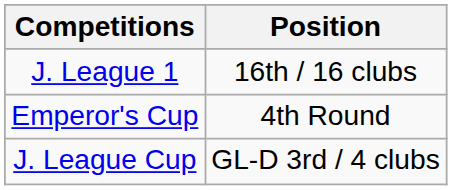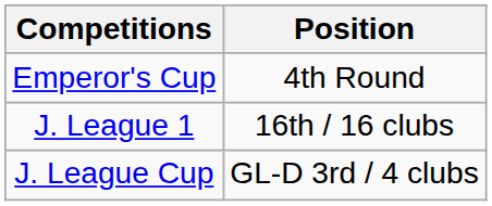 <table class="wikitable" style="text-align:center;">
 <tr>
 <th>Competitions</th>
 <th>Position</th>
 </tr>
 <tr>
+<td><a href='#'>Emperor's Cup</a></td>
+<td>4th Round</td>
+</tr>
+<tr>
 <td><a href='#'>J. League 1</a></td>
 <td>16th / 16 clubs</td>
-</tr>
-<tr>
-<td><a href='#'>Emperor's Cup</a></td>
-<td>4th Round</td>
 </tr>
 <tr>
 <td><a href='#'>J. League Cup</a></td>
 <td>GL-D 3rd / 4 clubs</td>
 </tr>
 </table>
